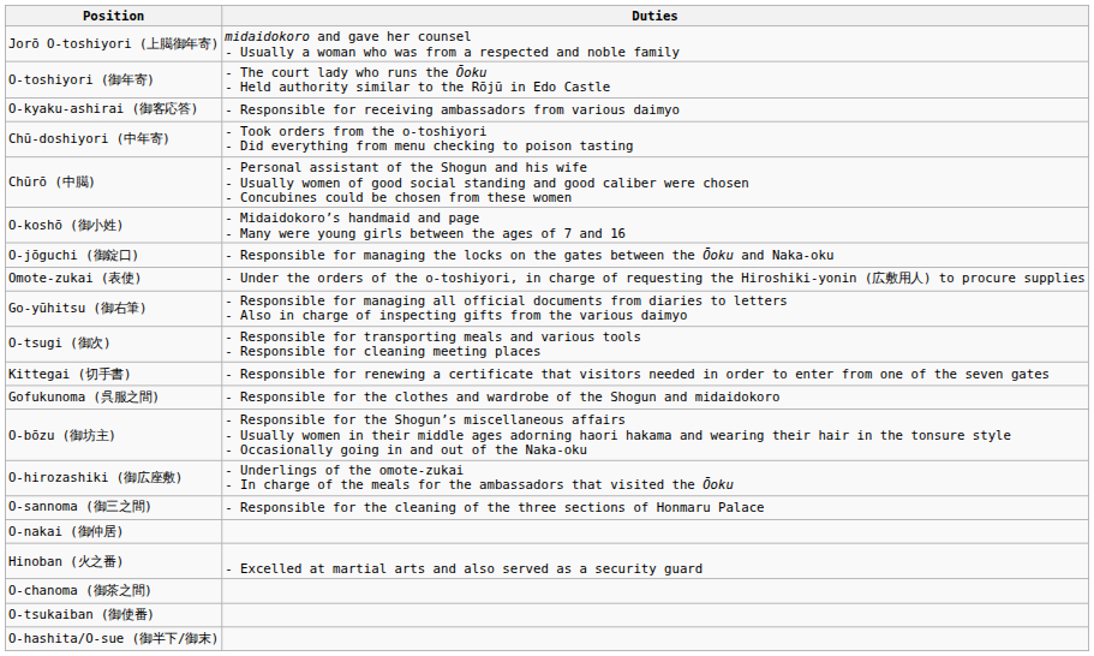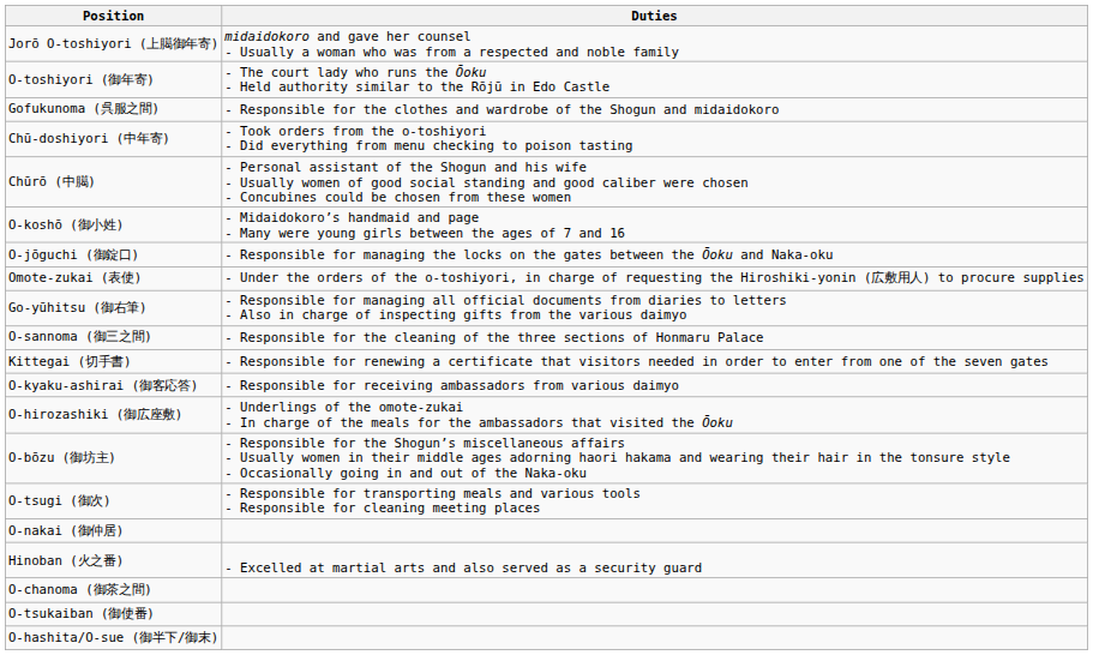 <table class="wikitable">
 <tr>
 <th>Position</th>
 <th>Duties</th>
 </tr>
 <tr>
 <td>Jorō O-toshiyori (上臈御年寄)</td>
 <td><em>midaidokoro</em> and gave her counsel<br>- Usually a woman who was from a respected and noble family</td>
 </tr>
 <tr>
 <td>O-toshiyori (御年寄)</td>
 <td>- The court lady who runs the <em>Ōoku</em><br>- Held authority similar to the Rōjū in Edo Castle</td>
 </tr>
 <tr>
-<td>O-kyaku-ashirai (御客応答)</td>
-<td>- Responsible for receiving ambassadors from various daimyo</td>
+<td>Gofukunoma (呉服之間)</td>
+<td>- Responsible for the clothes and wardrobe of the Shogun and midaidokoro</td>
 </tr>
 <tr>
 <td>Chū-doshiyori (中年寄)</td>
 <td>- Took orders from the o-toshiyori<br>- Did everything from menu checking to poison tasting</td>
 </tr>
 <tr>
 <td>Chūrō (中臈)</td>
 <td>- Personal assistant of the Shogun and his wife<br>- Usually women of good social standing and good caliber were chosen<br>- Concubines could be chosen from these women</td>
 </tr>
 <tr>
 <td>O-koshō (御小姓)</td>
 <td>- Midaidokoro’s handmaid and page<br>- Many were young girls between the ages of 7 and 16</td>
 </tr>
 <tr>
 <td>O-jōguchi (御錠口)</td>
 <td>- Responsible for managing the locks on the gates between the <em>Ōoku</em> and Naka-oku</td>
 </tr>
 <tr>
 <td>Omote-zukai (表使)</td>
 <td>- Under the orders of the o-toshiyori, in charge of requesting the Hiroshiki-yonin (広敷用人) to procure supplies</td>
 </tr>
 <tr>
 <td>Go-yūhitsu (御右筆)</td>
 <td>- Responsible for managing all official documents from diaries to letters<br>- Also in charge of inspecting gifts from the various daimyo</td>
 </tr>
 <tr>
-<td>O-tsugi (御次)</td>
-<td>- Responsible for transporting meals and various tools<br>- Responsible for cleaning meeting places</td>
+<td>O-sannoma (御三之間)</td>
+<td>- Responsible for the cleaning of the three sections of Honmaru Palace</td>
 </tr>
 <tr>
 <td>Kittegai (切手書)</td>
 <td>- Responsible for renewing a certificate that visitors needed in order to enter from one of the seven gates</td>
 </tr>
 <tr>
-<td>Gofukunoma (呉服之間)</td>
-<td>- Responsible for the clothes and wardrobe of the Shogun and midaidokoro</td>
+<td>O-kyaku-ashirai (御客応答)</td>
+<td>- Responsible for receiving ambassadors from various daimyo</td>
+</tr>
+<tr>
+<td>O-hirozashiki (御広座敷)</td>
+<td>- Underlings of the omote-zukai<br>- In charge of the meals for the ambassadors that visited the <em>Ōoku</em></td>
 </tr>
 <tr>
 <td>O-bōzu (御坊主)</td>
 <td>- Responsible for the Shogun’s miscellaneous affairs<br>- Usually women in their middle ages adorning haori hakama and wearing their hair in the tonsure style<br>- Occasionally going in and out of the Naka-oku</td>
 </tr>
 <tr>
-<td>O-hirozashiki (御広座敷)</td>
-<td>- Underlings of the omote-zukai<br>- In charge of the meals for the ambassadors that visited the <em>Ōoku</em></td>
-</tr>
-<tr>
-<td>O-sannoma (御三之間)</td>
-<td>- Responsible for the cleaning of the three sections of Honmaru Palace</td>
+<td>O-tsugi (御次)</td>
+<td>- Responsible for transporting meals and various tools<br>- Responsible for cleaning meeting places</td>
 </tr>
 <tr>
 <td>O-nakai (御仲居)</td>
 <td></td>
 </tr>
 <tr>
 <td>Hinoban (火之番)</td>
 <td><br>- Excelled at martial arts and also served as a security guard</td>
 </tr>
 <tr>
 <td>O-chanoma (御茶之間)</td>
 <td></td>
 </tr>
 <tr>
 <td>O-tsukaiban (御使番)</td>
 <td></td>
 </tr>
 <tr>
 <td>O-hashita/O-sue (御半下/御末)</td>
 <td></td>
 </tr>
 </table>
